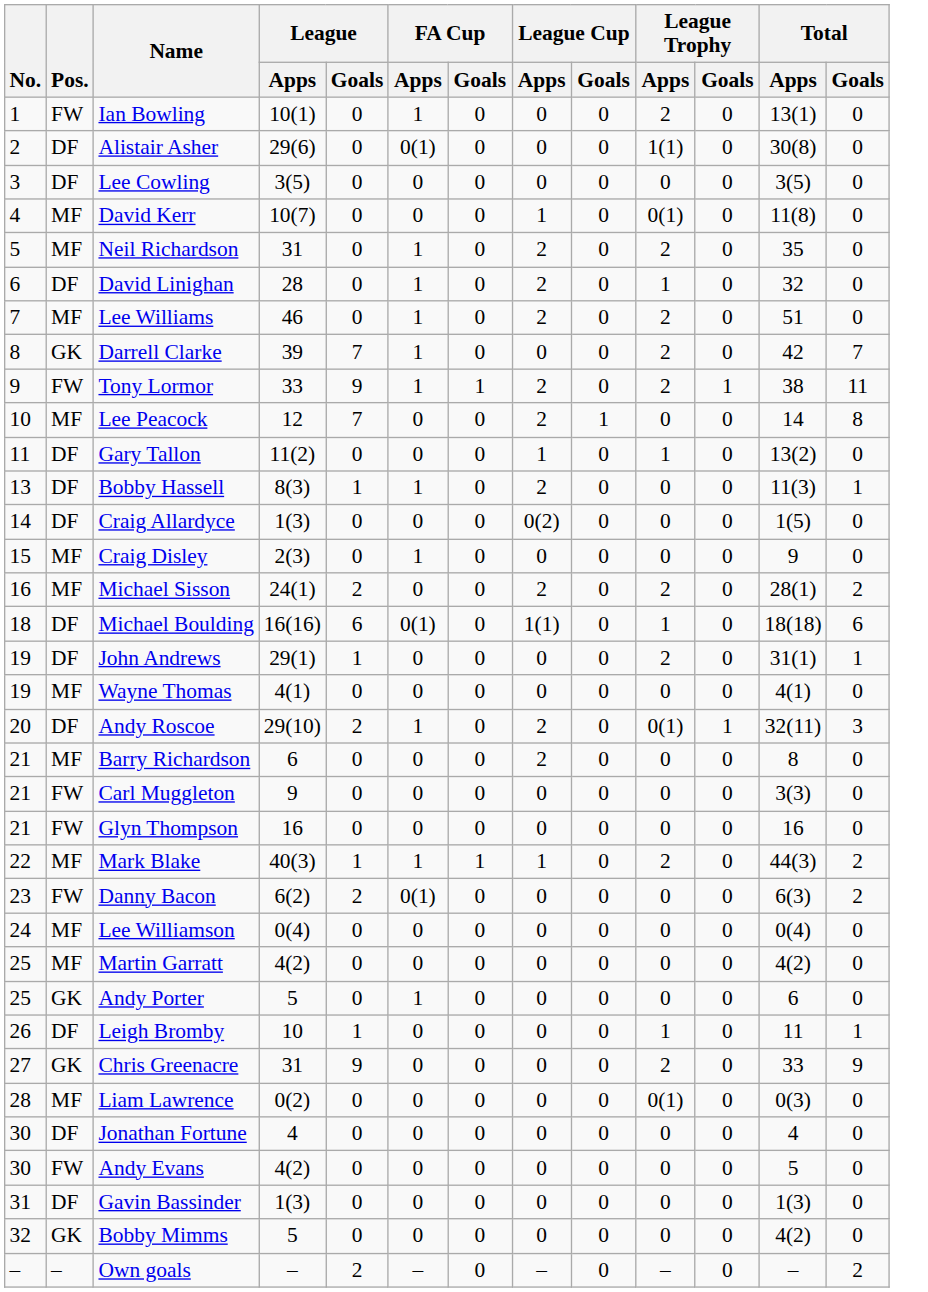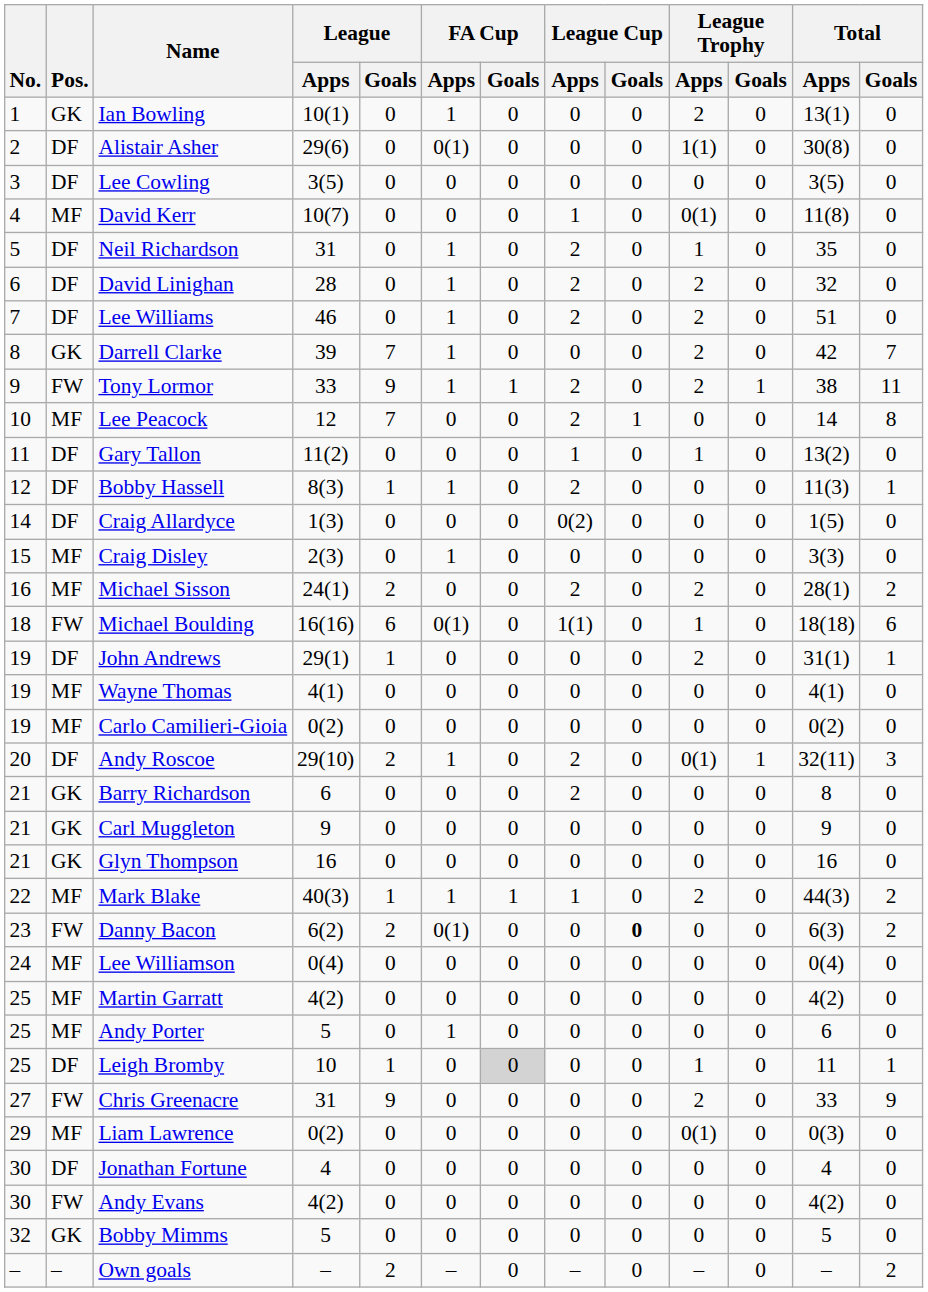 <table class="wikitable" style="text-align:center">
 <tr>
 <th rowspan="2" valign="bottom">No.</th>
 <th rowspan="2" valign="bottom">Pos.</th>
 <th rowspan="2">Name</th>
 <th colspan="2" width="85">League</th>
 <th colspan="2" width="85">FA Cup</th>
 <th colspan="2" width="85">League Cup</th>
 <th colspan="2" width="85">League Trophy</th>
 <th colspan="2" width="85">Total</th>
 </tr>
 <tr>
 <th>Apps</th>
 <th>Goals</th>
 <th>Apps</th>
 <th>Goals</th>
 <th>Apps</th>
 <th>Goals</th>
 <th>Apps</th>
 <th>Goals</th>
 <th>Apps</th>
 <th>Goals</th>
 </tr>
 <tr>
 <td align="left">1</td>
-<td align="left">FW</td>
+<td align="left">GK</td>
 <td align="left"> <a href='#'>Ian Bowling</a></td>
 <td>10(1)</td>
 <td>0</td>
 <td>1</td>
 <td>0</td>
 <td>0</td>
 <td>0</td>
 <td>2</td>
 <td>0</td>
 <td>13(1)</td>
 <td>0</td>
 </tr>
 <tr>
 <td align="left">2</td>
 <td align="left">DF</td>
 <td align="left"> <a href='#'>Alistair Asher</a></td>
 <td>29(6)</td>
 <td>0</td>
 <td>0(1)</td>
 <td>0</td>
 <td>0</td>
 <td>0</td>
 <td>1(1)</td>
 <td>0</td>
 <td>30(8)</td>
 <td>0</td>
 </tr>
 <tr>
 <td align="left">3</td>
 <td align="left">DF</td>
 <td align="left"> <a href='#'>Lee Cowling</a></td>
 <td>3(5)</td>
 <td>0</td>
 <td>0</td>
 <td>0</td>
 <td>0</td>
 <td>0</td>
 <td>0</td>
 <td>0</td>
 <td>3(5)</td>
 <td>0</td>
 </tr>
 <tr>
 <td align="left">4</td>
 <td align="left">MF</td>
 <td align="left"> <a href='#'>David Kerr</a></td>
 <td>10(7)</td>
 <td>0</td>
 <td>0</td>
 <td>0</td>
 <td>1</td>
 <td>0</td>
 <td>0(1)</td>
 <td>0</td>
 <td>11(8)</td>
 <td>0</td>
 </tr>
 <tr>
 <td align="left">5</td>
-<td align="left">MF</td>
+<td align="left">DF</td>
 <td align="left"> <a href='#'>Neil Richardson</a></td>
 <td>31</td>
 <td>0</td>
 <td>1</td>
 <td>0</td>
 <td>2</td>
 <td>0</td>
-<td>2</td>
+<td>1</td>
 <td>0</td>
 <td>35</td>
 <td>0</td>
 </tr>
 <tr>
 <td align="left">6</td>
 <td align="left">DF</td>
 <td align="left"> <a href='#'>David Linighan</a></td>
 <td>28</td>
 <td>0</td>
 <td>1</td>
 <td>0</td>
 <td>2</td>
 <td>0</td>
-<td>1</td>
+<td>2</td>
 <td>0</td>
 <td>32</td>
 <td>0</td>
 </tr>
 <tr>
 <td align="left">7</td>
-<td align="left">MF</td>
+<td align="left">DF</td>
 <td align="left"> <a href='#'>Lee Williams</a></td>
 <td>46</td>
 <td>0</td>
 <td>1</td>
 <td>0</td>
 <td>2</td>
 <td>0</td>
 <td>2</td>
 <td>0</td>
 <td>51</td>
 <td>0</td>
 </tr>
 <tr>
 <td align="left">8</td>
 <td align="left">GK</td>
 <td align="left"> <a href='#'>Darrell Clarke</a></td>
 <td>39</td>
 <td>7</td>
 <td>1</td>
 <td>0</td>
 <td>0</td>
 <td>0</td>
 <td>2</td>
 <td>0</td>
 <td>42</td>
 <td>7</td>
 </tr>
 <tr>
 <td align="left">9</td>
 <td align="left">FW</td>
 <td align="left"> <a href='#'>Tony Lormor</a></td>
 <td>33</td>
 <td>9</td>
 <td>1</td>
 <td>1</td>
 <td>2</td>
 <td>0</td>
 <td>2</td>
 <td>1</td>
 <td>38</td>
 <td>11</td>
 </tr>
 <tr>
 <td align="left">10</td>
 <td align="left">MF</td>
 <td align="left"> <a href='#'>Lee Peacock</a></td>
 <td>12</td>
 <td>7</td>
 <td>0</td>
 <td>0</td>
 <td>2</td>
 <td>1</td>
 <td>0</td>
 <td>0</td>
 <td>14</td>
 <td>8</td>
 </tr>
 <tr>
 <td align="left">11</td>
 <td align="left">DF</td>
 <td align="left"> <a href='#'>Gary Tallon</a></td>
 <td>11(2)</td>
 <td>0</td>
 <td>0</td>
 <td>0</td>
 <td>1</td>
 <td>0</td>
 <td>1</td>
 <td>0</td>
 <td>13(2)</td>
 <td>0</td>
 </tr>
 <tr>
-<td align="left">13</td>
+<td align="left">12</td>
 <td align="left">DF</td>
 <td align="left"> <a href='#'>Bobby Hassell</a></td>
 <td>8(3)</td>
 <td>1</td>
 <td>1</td>
 <td>0</td>
 <td>2</td>
 <td>0</td>
 <td>0</td>
 <td>0</td>
 <td>11(3)</td>
 <td>1</td>
 </tr>
 <tr>
 <td align="left">14</td>
 <td align="left">DF</td>
 <td align="left"> <a href='#'>Craig Allardyce</a></td>
 <td>1(3)</td>
 <td>0</td>
 <td>0</td>
 <td>0</td>
 <td>0(2)</td>
 <td>0</td>
 <td>0</td>
 <td>0</td>
 <td>1(5)</td>
 <td>0</td>
 </tr>
 <tr>
 <td align="left">15</td>
 <td align="left">MF</td>
 <td align="left"> <a href='#'>Craig Disley</a></td>
 <td>2(3)</td>
 <td>0</td>
 <td>1</td>
 <td>0</td>
 <td>0</td>
 <td>0</td>
 <td>0</td>
 <td>0</td>
-<td>9</td>
+<td>3(3)</td>
 <td>0</td>
 </tr>
 <tr>
 <td align="left">16</td>
 <td align="left">MF</td>
 <td align="left"> <a href='#'>Michael Sisson</a></td>
 <td>24(1)</td>
 <td>2</td>
 <td>0</td>
 <td>0</td>
 <td>2</td>
 <td>0</td>
 <td>2</td>
 <td>0</td>
 <td>28(1)</td>
 <td>2</td>
 </tr>
 <tr>
 <td align="left">18</td>
-<td align="left">DF</td>
+<td align="left">FW</td>
 <td align="left"> <a href='#'>Michael Boulding</a></td>
 <td>16(16)</td>
 <td>6</td>
 <td>0(1)</td>
 <td>0</td>
 <td>1(1)</td>
 <td>0</td>
 <td>1</td>
 <td>0</td>
 <td>18(18)</td>
 <td>6</td>
 </tr>
 <tr>
 <td align="left">19</td>
 <td align="left">DF</td>
 <td align="left"> <a href='#'>John Andrews</a></td>
 <td>29(1)</td>
 <td>1</td>
 <td>0</td>
 <td>0</td>
 <td>0</td>
 <td>0</td>
 <td>2</td>
 <td>0</td>
 <td>31(1)</td>
 <td>1</td>
 </tr>
 <tr>
 <td align="left">19</td>
 <td align="left">MF</td>
 <td align="left"> <a href='#'>Wayne Thomas</a></td>
 <td>4(1)</td>
 <td>0</td>
 <td>0</td>
 <td>0</td>
 <td>0</td>
 <td>0</td>
 <td>0</td>
 <td>0</td>
 <td>4(1)</td>
 <td>0</td>
 </tr>
 <tr>
+<td align="left">19</td>
+<td align="left">MF</td>
+<td align="left"> <a href='#'>Carlo Camilieri-Gioia</a></td>
+<td>0(2)</td>
+<td>0</td>
+<td>0</td>
+<td>0</td>
+<td>0</td>
+<td>0</td>
+<td>0</td>
+<td>0</td>
+<td>0(2)</td>
+<td>0</td>
+</tr>
+<tr>
 <td align="left">20</td>
 <td align="left">DF</td>
 <td align="left"> <a href='#'>Andy Roscoe</a></td>
 <td>29(10)</td>
 <td>2</td>
 <td>1</td>
 <td>0</td>
 <td>2</td>
 <td>0</td>
 <td>0(1)</td>
 <td>1</td>
 <td>32(11)</td>
 <td>3</td>
 </tr>
 <tr>
 <td align="left">21</td>
-<td align="left">MF</td>
+<td align="left">GK</td>
 <td align="left"> <a href='#'>Barry Richardson</a></td>
 <td>6</td>
 <td>0</td>
 <td>0</td>
 <td>0</td>
 <td>2</td>
 <td>0</td>
 <td>0</td>
 <td>0</td>
 <td>8</td>
 <td>0</td>
 </tr>
 <tr>
 <td align="left">21</td>
-<td align="left">FW</td>
+<td align="left">GK</td>
 <td align="left"> <a href='#'>Carl Muggleton</a></td>
 <td>9</td>
 <td>0</td>
 <td>0</td>
 <td>0</td>
 <td>0</td>
 <td>0</td>
 <td>0</td>
 <td>0</td>
-<td>3(3)</td>
+<td>9</td>
 <td>0</td>
 </tr>
 <tr>
 <td align="left">21</td>
-<td align="left">FW</td>
+<td align="left">GK</td>
 <td align="left"> <a href='#'>Glyn Thompson</a></td>
 <td>16</td>
 <td>0</td>
 <td>0</td>
 <td>0</td>
 <td>0</td>
 <td>0</td>
 <td>0</td>
 <td>0</td>
 <td>16</td>
 <td>0</td>
 </tr>
 <tr>
 <td align="left">22</td>
 <td align="left">MF</td>
 <td align="left"> <a href='#'>Mark Blake</a></td>
 <td>40(3)</td>
 <td>1</td>
 <td>1</td>
 <td>1</td>
 <td>1</td>
 <td>0</td>
 <td>2</td>
 <td>0</td>
 <td>44(3)</td>
 <td>2</td>
 </tr>
 <tr>
 <td align="left">23</td>
 <td align="left">FW</td>
 <td align="left"> <a href='#'>Danny Bacon</a></td>
 <td>6(2)</td>
 <td>2</td>
 <td>0(1)</td>
 <td>0</td>
 <td>0</td>
-<td>0</td>
+<td><strong>0</strong></td>
 <td>0</td>
 <td>0</td>
 <td>6(3)</td>
 <td>2</td>
 </tr>
 <tr>
 <td align="left">24</td>
 <td align="left">MF</td>
 <td align="left"> <a href='#'>Lee Williamson</a></td>
 <td>0(4)</td>
 <td>0</td>
 <td>0</td>
 <td>0</td>
 <td>0</td>
 <td>0</td>
 <td>0</td>
 <td>0</td>
 <td>0(4)</td>
 <td>0</td>
 </tr>
 <tr>
 <td align="left">25</td>
 <td align="left">MF</td>
 <td align="left"> <a href='#'>Martin Garratt</a></td>
 <td>4(2)</td>
 <td>0</td>
 <td>0</td>
 <td>0</td>
 <td>0</td>
 <td>0</td>
 <td>0</td>
 <td>0</td>
 <td>4(2)</td>
 <td>0</td>
 </tr>
 <tr>
 <td align="left">25</td>
-<td align="left">GK</td>
+<td align="left">MF</td>
 <td align="left"> <a href='#'>Andy Porter</a></td>
 <td>5</td>
 <td>0</td>
 <td>1</td>
 <td>0</td>
 <td>0</td>
 <td>0</td>
 <td>0</td>
 <td>0</td>
 <td>6</td>
 <td>0</td>
 </tr>
 <tr>
-<td align="left">26</td>
+<td align="left">25</td>
 <td align="left">DF</td>
 <td align="left"> <a href='#'>Leigh Bromby</a></td>
 <td>10</td>
 <td>1</td>
 <td>0</td>
-<td>0</td>
+<td style="background: lightgrey;">0</td>
 <td>0</td>
 <td>0</td>
 <td>1</td>
 <td>0</td>
 <td>11</td>
 <td>1</td>
 </tr>
 <tr>
 <td align="left">27</td>
-<td align="left">GK</td>
+<td align="left">FW</td>
 <td align="left"> <a href='#'>Chris Greenacre</a></td>
 <td>31</td>
 <td>9</td>
 <td>0</td>
 <td>0</td>
 <td>0</td>
 <td>0</td>
 <td>2</td>
 <td>0</td>
 <td>33</td>
 <td>9</td>
 </tr>
 <tr>
-<td align="left">28</td>
+<td align="left">29</td>
 <td align="left">MF</td>
 <td align="left"> <a href='#'>Liam Lawrence</a></td>
 <td>0(2)</td>
 <td>0</td>
 <td>0</td>
 <td>0</td>
 <td>0</td>
 <td>0</td>
 <td>0(1)</td>
 <td>0</td>
 <td>0(3)</td>
 <td>0</td>
 </tr>
 <tr>
 <td align="left">30</td>
 <td align="left">DF</td>
 <td align="left"> <a href='#'>Jonathan Fortune</a></td>
 <td>4</td>
 <td>0</td>
 <td>0</td>
 <td>0</td>
 <td>0</td>
 <td>0</td>
 <td>0</td>
 <td>0</td>
 <td>4</td>
 <td>0</td>
 </tr>
 <tr>
 <td align="left">30</td>
 <td align="left">FW</td>
 <td align="left"> <a href='#'>Andy Evans</a></td>
 <td>4(2)</td>
 <td>0</td>
 <td>0</td>
 <td>0</td>
 <td>0</td>
 <td>0</td>
 <td>0</td>
 <td>0</td>
-<td>5</td>
-<td>0</td>
-</tr>
-<tr>
-<td align="left">31</td>
-<td align="left">DF</td>
-<td align="left"> <a href='#'>Gavin Bassinder</a></td>
-<td>1(3)</td>
-<td>0</td>
-<td>0</td>
-<td>0</td>
-<td>0</td>
-<td>0</td>
-<td>0</td>
-<td>0</td>
-<td>1(3)</td>
+<td>4(2)</td>
 <td>0</td>
 </tr>
 <tr>
 <td align="left">32</td>
 <td align="left">GK</td>
 <td align="left"> <a href='#'>Bobby Mimms</a></td>
 <td>5</td>
 <td>0</td>
 <td>0</td>
 <td>0</td>
 <td>0</td>
 <td>0</td>
 <td>0</td>
 <td>0</td>
-<td>4(2)</td>
+<td>5</td>
 <td>0</td>
 </tr>
 <tr>
 <td align="left">–</td>
 <td align="left">–</td>
 <td align="left"><a href='#'>Own goals</a></td>
 <td>–</td>
 <td>2</td>
 <td>–</td>
 <td>0</td>
 <td>–</td>
 <td>0</td>
 <td>–</td>
 <td>0</td>
 <td>–</td>
 <td>2</td>
 </tr>
 </table>
